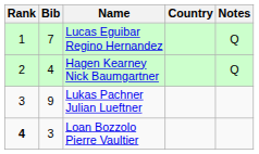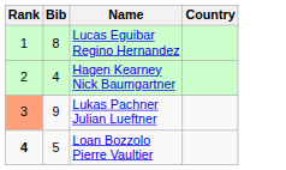 <table class="wikitable" style="text-align:center;">
 <tr>
 <th>Rank</th>
 <th>Bib</th>
 <th>Name</th>
 <th>Country</th>
-<th>Notes</th>
 </tr>
 <tr bgcolor="#ccffcc">
 <td>1</td>
-<td>7</td>
+<td>8</td>
 <td align=left><a href='#'>Lucas Eguibar</a><br><a href='#'>Regino Hernandez</a></td>
 <td align=left></td>
-<td>Q</td>
 </tr>
 <tr bgcolor="#ccffcc">
 <td>2</td>
 <td>4</td>
 <td align=left><a href='#'>Hagen Kearney</a><br><a href='#'>Nick Baumgartner</a></td>
 <td align=left></td>
-<td>Q</td>
 </tr>
 <tr>
-<td>3</td>
+<td style="background: lightsalmon;">3</td>
 <td>9</td>
 <td align=left><a href='#'>Lukas Pachner</a><br><a href='#'>Julian Lueftner</a></td>
 <td align=left></td>
-<td></td>
 </tr>
 <tr>
 <td><strong>4</strong></td>
-<td>3</td>
+<td>5</td>
 <td align=left><a href='#'>Loan Bozzolo</a><br><a href='#'>Pierre Vaultier</a></td>
 <td align=left></td>
-<td></td>
 </tr>
 </table>
